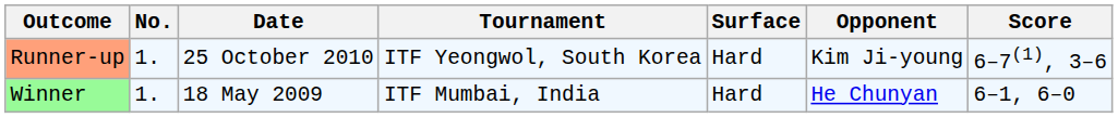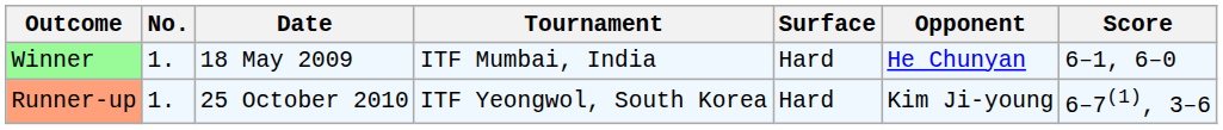 <table class="sortable wikitable" style="font-size:97%;">
 <tr>
 <th>Outcome</th>
 <th>No.</th>
 <th>Date</th>
 <th>Tournament</th>
 <th>Surface</th>
 <th>Opponent</th>
 <th class="unsortable">Score</th>
 </tr>
 <tr style="background:#f0f8ff;">
+<td style="background:#98fb98;">Winner</td>
+<td>1.</td>
+<td>18 May 2009</td>
+<td>ITF Mumbai, India</td>
+<td>Hard</td>
+<td> <a href='#'>He Chunyan</a></td>
+<td>6–1, 6–0</td>
+</tr>
+<tr style="background:#f0f8ff;">
 <td style="background:#ffa07a;">Runner-up</td>
 <td>1.</td>
 <td>25 October 2010</td>
 <td>ITF Yeongwol, South Korea</td>
 <td>Hard</td>
 <td> Kim Ji-young</td>
 <td>6–7<sup>(1)</sup>, 3–6</td>
 </tr>
-<tr style="background:#f0f8ff;">
-<td style="background:#98fb98;">Winner</td>
-<td>1.</td>
-<td>18 May 2009</td>
-<td>ITF Mumbai, India</td>
-<td>Hard</td>
-<td> <a href='#'>He Chunyan</a></td>
-<td>6–1, 6–0</td>
-</tr>
 </table>
